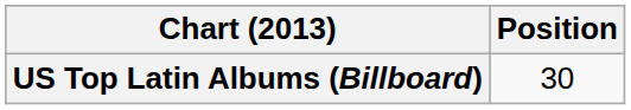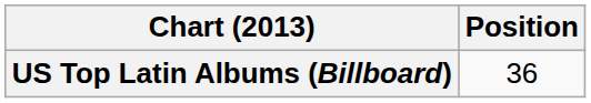 <table class="wikitable plainrowheaders" style="text-align:center">
 <tr>
 <th scope="col">Chart (2013)</th>
 <th scope="col">Position</th>
 </tr>
 <tr>
 <th scope="row">US Top Latin Albums (<em>Billboard</em>)</th>
-<td>30</td>
+<td>36</td>
 </tr>
 </table>
